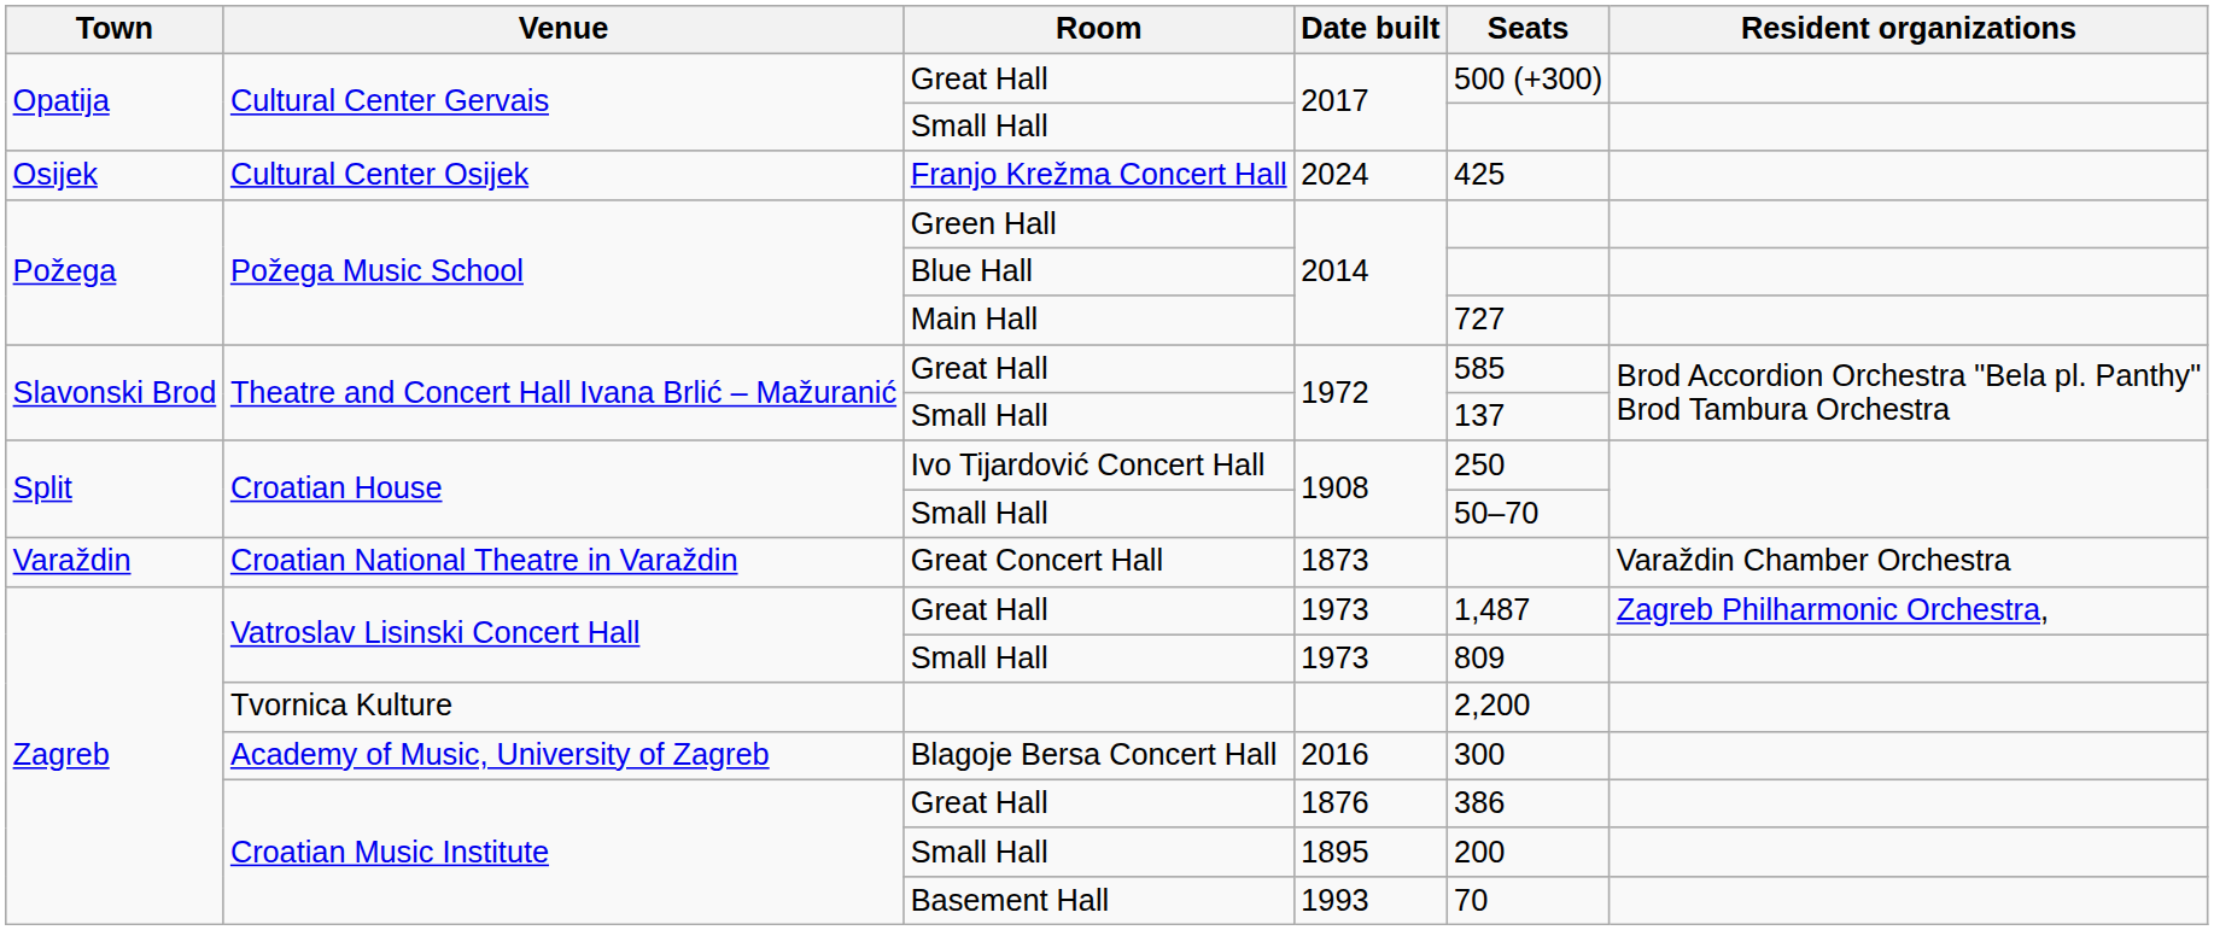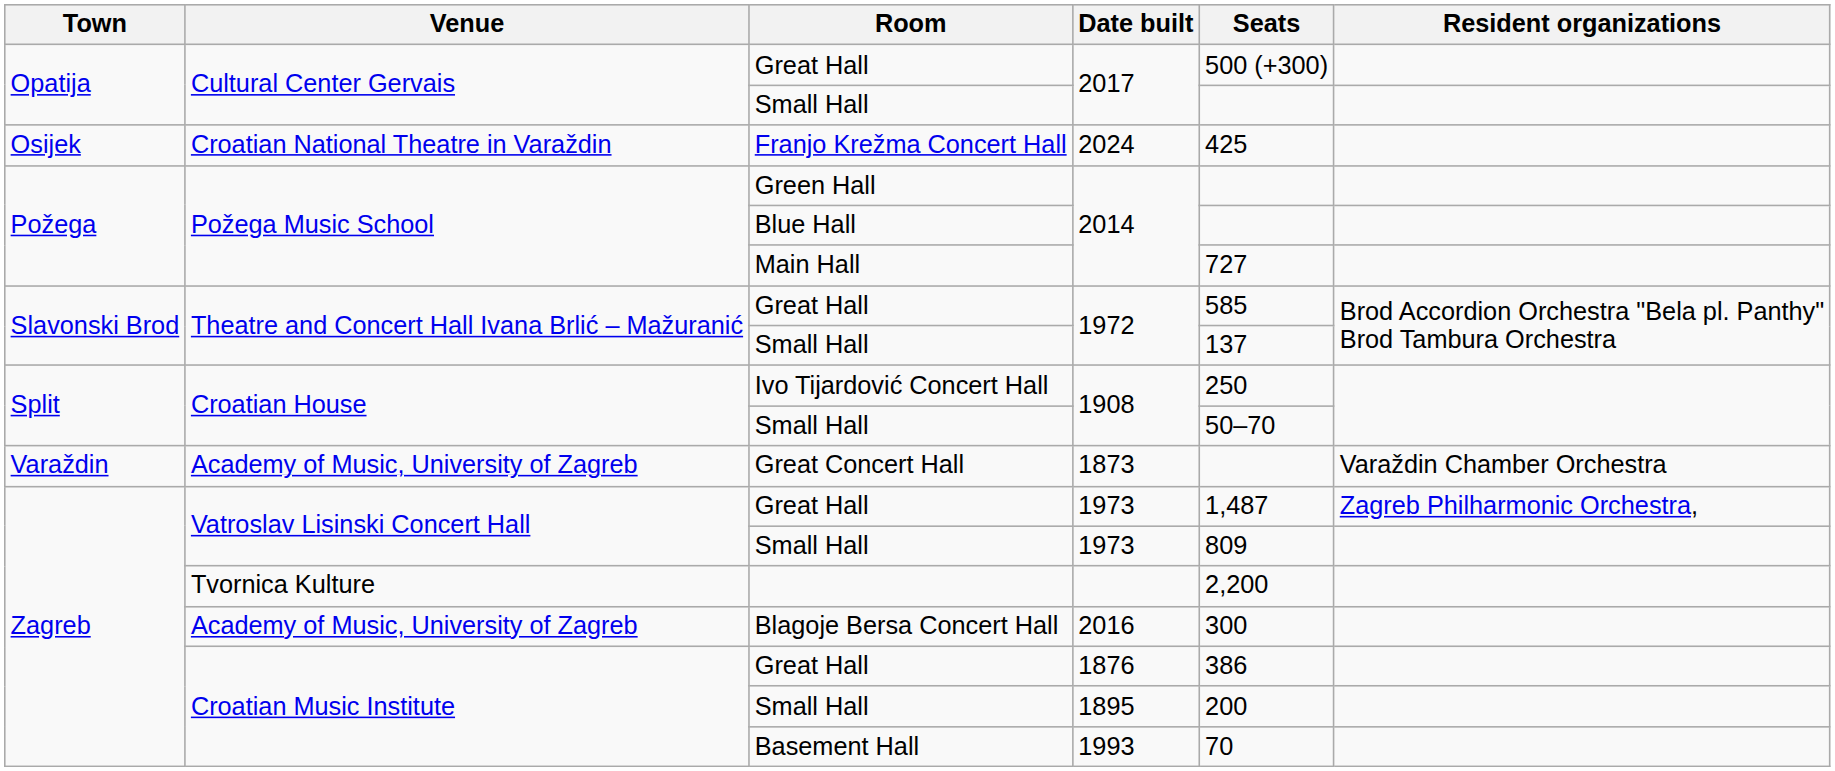 <table class="wikitable">
 <tr>
 <th>Town</th>
 <th>Venue</th>
 <th>Room</th>
 <th>Date built</th>
 <th>Seats</th>
 <th>Resident organizations</th>
 </tr>
 <tr>
 <td rowspan="2"><a href='#'>Opatija</a></td>
 <td rowspan="2"><a href='#'>Cultural Center Gervais</a></td>
 <td>Great Hall</td>
 <td rowspan="2">2017</td>
 <td>500 (+300)</td>
 <td></td>
 </tr>
 <tr>
 <td>Small Hall</td>
 <td></td>
 <td></td>
 </tr>
 <tr>
 <td><a href='#'>Osijek</a></td>
-<td><a href='#'>Cultural Center Osijek</a></td>
+<td><a href='#'>Croatian National Theatre in Varaždin</a></td>
 <td><a href='#'>Franjo Krežma Concert Hall</a></td>
 <td>2024</td>
 <td>425</td>
 <td></td>
 </tr>
 <tr>
 <td rowspan="3"><a href='#'>Požega</a></td>
 <td rowspan="3"><a href='#'>Požega Music School</a></td>
 <td>Green Hall</td>
 <td rowspan="3">2014</td>
 <td></td>
 <td></td>
 </tr>
 <tr>
 <td>Blue Hall</td>
 <td></td>
 <td></td>
 </tr>
 <tr>
 <td>Main Hall</td>
 <td>727</td>
 <td></td>
 </tr>
 <tr>
 <td rowspan="2"><a href='#'>Slavonski Brod</a></td>
 <td rowspan="2"><a href='#'>Theatre and Concert Hall Ivana Brlić – Mažuranić</a></td>
 <td>Great Hall</td>
 <td rowspan="2">1972</td>
 <td>585</td>
 <td rowspan="2">Brod Accordion Orchestra "Bela pl. Panthy"<br>Brod Tambura Orchestra</td>
 </tr>
 <tr>
 <td>Small Hall</td>
 <td>137</td>
 </tr>
 <tr>
 <td rowspan="2"><a href='#'>Split</a></td>
 <td rowspan="2"><a href='#'>Croatian House</a></td>
 <td>Ivo Tijardović Concert Hall</td>
 <td rowspan="2">1908</td>
 <td>250</td>
 </tr>
 <tr>
 <td>Small Hall</td>
 <td>50–70</td>
 </tr>
 <tr>
 <td><a href='#'>Varaždin</a></td>
-<td><a href='#'>Croatian National Theatre in Varaždin</a></td>
+<td><a href='#'>Academy of Music, University of Zagreb</a></td>
 <td>Great Concert Hall</td>
 <td>1873</td>
 <td></td>
 <td>Varaždin Chamber Orchestra</td>
 </tr>
 <tr>
 <td rowspan="7"><a href='#'>Zagreb</a></td>
 <td rowspan="2"><a href='#'>Vatroslav Lisinski Concert Hall</a></td>
 <td>Great Hall</td>
 <td>1973</td>
 <td>1,487</td>
 <td><a href='#'>Zagreb Philharmonic Orchestra</a>, </td>
 </tr>
 <tr>
 <td>Small Hall</td>
 <td>1973</td>
 <td>809</td>
 <td></td>
 </tr>
 <tr>
 <td>Tvornica Kulture</td>
 <td></td>
 <td></td>
 <td>2,200</td>
 <td></td>
 </tr>
 <tr>
 <td><a href='#'>Academy of Music, University of Zagreb</a></td>
 <td>Blagoje Bersa Concert Hall</td>
 <td>2016</td>
 <td>300</td>
 <td></td>
 </tr>
 <tr>
 <td rowspan="3"><a href='#'>Croatian Music Institute</a></td>
 <td>Great Hall</td>
 <td>1876</td>
 <td>386</td>
 <td></td>
 </tr>
 <tr>
 <td>Small Hall</td>
 <td>1895</td>
 <td>200</td>
 <td></td>
 </tr>
 <tr>
 <td>Basement Hall</td>
 <td>1993</td>
 <td>70</td>
 <td></td>
 </tr>
 </table>
